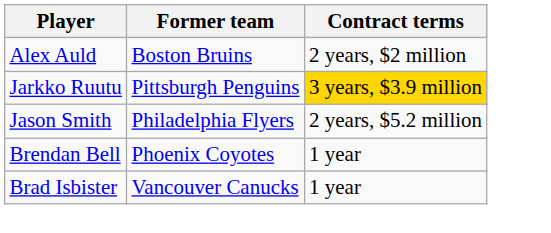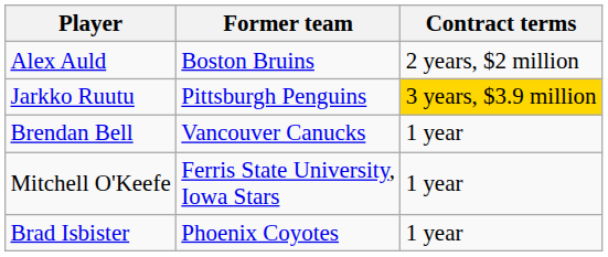 <table class="wikitable">
 <tr align="center"  bgcolor="#dddddd">
 <th>Player</th>
 <th>Former team</th>
 <th>Contract terms</th>
 </tr>
 <tr>
 <td><a href='#'>Alex Auld</a></td>
 <td><a href='#'>Boston Bruins</a></td>
 <td>2 years, $2 million</td>
 </tr>
 <tr>
 <td><a href='#'>Jarkko Ruutu</a></td>
 <td><a href='#'>Pittsburgh Penguins</a></td>
 <td style="background: gold;">3 years, $3.9 million</td>
 </tr>
 <tr>
-<td><a href='#'>Jason Smith</a></td>
-<td><a href='#'>Philadelphia Flyers</a></td>
-<td>2 years, $5.2 million</td>
+<td><a href='#'>Brendan Bell</a></td>
+<td><a href='#'>Vancouver Canucks</a></td>
+<td>1 year</td>
 </tr>
 <tr>
-<td><a href='#'>Brendan Bell</a></td>
-<td><a href='#'>Phoenix Coyotes</a></td>
+<td>Mitchell O'Keefe</td>
+<td><a href='#'>Ferris State University</a>,<br><a href='#'>Iowa Stars</a></td>
 <td>1 year</td>
 </tr>
 <tr>
 <td><a href='#'>Brad Isbister</a></td>
-<td><a href='#'>Vancouver Canucks</a></td>
+<td><a href='#'>Phoenix Coyotes</a></td>
 <td>1 year</td>
 </tr>
 </table>
